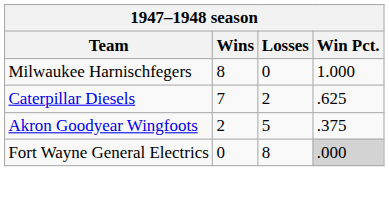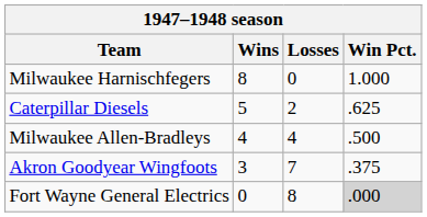 <table class="wikitable">
 <tr>
 <th colspan="4">1947–1948 season</th>
 </tr>
 <tr>
 <th>Team</th>
 <th>Wins</th>
 <th>Losses</th>
 <th>Win Pct.</th>
 </tr>
 <tr>
 <td>Milwaukee Harnischfegers</td>
 <td>8</td>
 <td>0</td>
 <td>1.000</td>
 </tr>
 <tr>
 <td><a href='#'>Caterpillar Diesels</a></td>
-<td>7</td>
+<td>5</td>
 <td>2</td>
 <td>.625</td>
 </tr>
 <tr>
+<td>Milwaukee Allen-Bradleys</td>
+<td>4</td>
+<td>4</td>
+<td>.500</td>
+</tr>
+<tr>
 <td><a href='#'>Akron Goodyear Wingfoots</a></td>
-<td>2</td>
-<td>5</td>
+<td>3</td>
+<td>7</td>
 <td>.375</td>
 </tr>
 <tr>
 <td>Fort Wayne General Electrics</td>
 <td>0</td>
 <td>8</td>
 <td style="background: lightgrey;">.000</td>
 </tr>
 </table>
